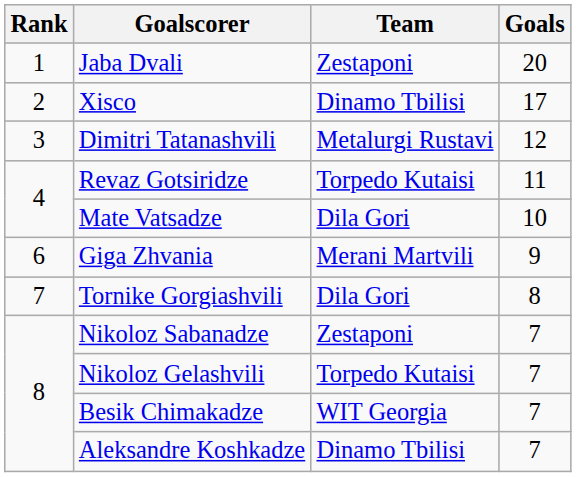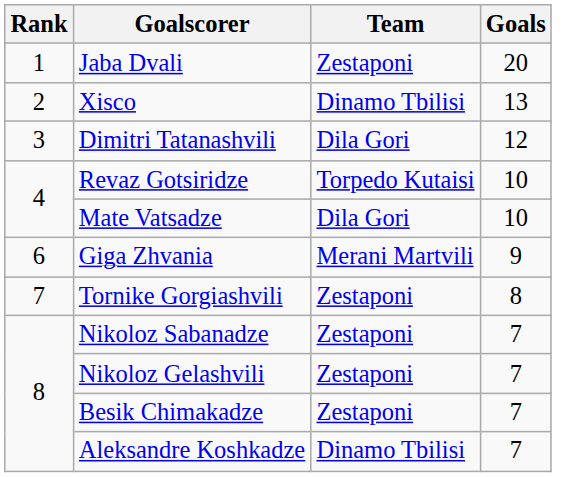 <table class="wikitable">
 <tr>
 <th>Rank</th>
 <th>Goalscorer</th>
 <th>Team</th>
 <th>Goals</th>
 </tr>
 <tr>
 <td align="center">1</td>
 <td> <a href='#'>Jaba Dvali</a></td>
 <td><a href='#'>Zestaponi</a></td>
 <td align="center">20</td>
 </tr>
 <tr>
 <td align="center">2</td>
 <td> <a href='#'>Xisco</a></td>
 <td><a href='#'>Dinamo Tbilisi</a></td>
-<td align="center">17</td>
+<td align="center">13</td>
 </tr>
 <tr>
 <td align="center">3</td>
 <td> <a href='#'>Dimitri Tatanashvili</a></td>
-<td><a href='#'>Metalurgi Rustavi</a></td>
+<td><a href='#'>Dila Gori</a></td>
 <td align="center">12</td>
 </tr>
 <tr>
 <td rowspan=2 align="center">4</td>
 <td> <a href='#'>Revaz Gotsiridze</a></td>
 <td><a href='#'>Torpedo Kutaisi</a></td>
-<td align="center">11</td>
+<td align="center">10</td>
 </tr>
 <tr>
 <td> <a href='#'>Mate Vatsadze</a></td>
 <td><a href='#'>Dila Gori</a></td>
 <td align="center">10</td>
 </tr>
 <tr>
 <td align="center">6</td>
 <td> <a href='#'>Giga Zhvania</a></td>
 <td><a href='#'>Merani Martvili</a></td>
 <td align="center">9</td>
 </tr>
 <tr>
 <td align="center">7</td>
 <td> <a href='#'>Tornike Gorgiashvili</a></td>
-<td><a href='#'>Dila Gori</a></td>
+<td><a href='#'>Zestaponi</a></td>
 <td align="center">8</td>
 </tr>
 <tr>
 <td rowspan=4 align="center">8</td>
 <td> <a href='#'>Nikoloz Sabanadze</a></td>
 <td><a href='#'>Zestaponi</a></td>
 <td align="center">7</td>
 </tr>
 <tr>
 <td> <a href='#'>Nikoloz Gelashvili</a></td>
-<td><a href='#'>Torpedo Kutaisi</a></td>
+<td><a href='#'>Zestaponi</a></td>
 <td align="center">7</td>
 </tr>
 <tr>
 <td> <a href='#'>Besik Chimakadze</a></td>
-<td><a href='#'>WIT Georgia</a></td>
+<td><a href='#'>Zestaponi</a></td>
 <td align="center">7</td>
 </tr>
 <tr>
 <td> <a href='#'>Aleksandre Koshkadze</a></td>
 <td><a href='#'>Dinamo Tbilisi</a></td>
 <td align="center">7</td>
 </tr>
 </table>
